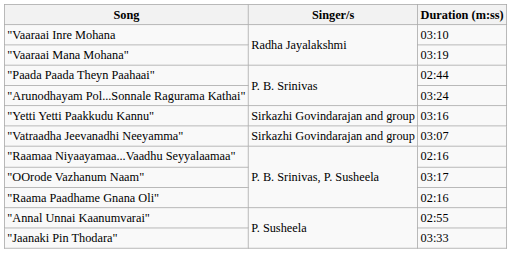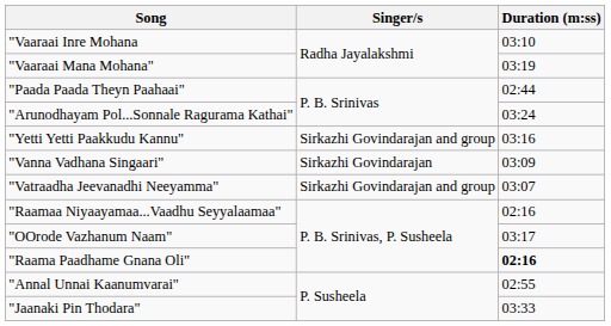 <table class="wikitable" style="font-size:95%;">
 <tr>
 <th>Song</th>
 <th>Singer/s</th>
 <th>Duration (m:ss)</th>
 </tr>
 <tr>
 <td>"Vaaraai Inre Mohana<em></td>
 <td rowspan=2>Radha Jayalakshmi</td>
 <td>03:10</td>
 </tr>
 <tr>
 <td>"Vaaraai Mana Mohana"</td>
 <td>03:19</td>
 </tr>
 <tr>
 <td>"Paada Paada Theyn Paahaai"</td>
 <td rowspan=2>P. B. Srinivas</td>
 <td>02:44</td>
 </tr>
 <tr>
 <td>"Arunodhayam Pol...Sonnale Ragurama Kathai"</td>
 <td>03:24</td>
 </tr>
 <tr>
 <td>"Yetti Yetti Paakkudu Kannu"</td>
 <td>Sirkazhi Govindarajan and group</td>
 <td>03:16</td>
 </tr>
 <tr>
+<td>"Vanna Vadhana Singaari"</td>
+<td>Sirkazhi Govindarajan</td>
+<td>03:09</td>
+</tr>
+<tr>
 <td>"Vatraadha Jeevanadhi Neeyamma"</td>
 <td>Sirkazhi Govindarajan and group</td>
 <td>03:07</td>
 </tr>
 <tr>
 <td>"Raamaa Niyaayamaa...Vaadhu Seyyalaamaa"</td>
 <td rowspan=3>P. B. Srinivas, P. Susheela</td>
 <td>02:16</td>
 </tr>
 <tr>
 <td>"OOrode Vazhanum Naam"</td>
 <td>03:17</td>
 </tr>
 <tr>
 <td>"Raama Paadhame Gnana Oli"</td>
-<td>02:16</td>
+<td><strong>02:16</strong></td>
 </tr>
 <tr>
 <td>"Annal Unnai Kaanumvarai"</td>
 <td rowspan=2>P. Susheela</td>
 <td>02:55</td>
 </tr>
 <tr>
 <td>"Jaanaki Pin Thodara"</td>
 <td>03:33</td>
 </tr>
 </table>
